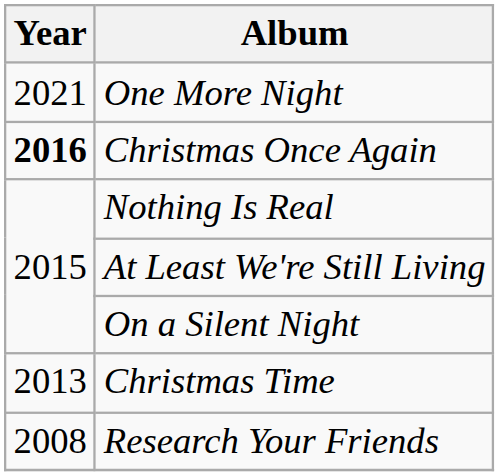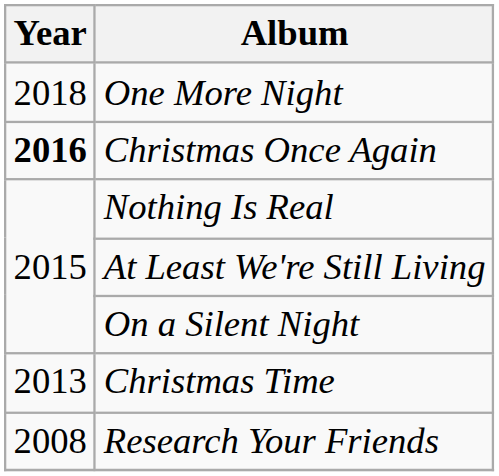 <table class="wikitable">
 <tr>
 <th align'"center">Year</th>
 <th align="center">Album</th>
 </tr>
 <tr>
-<td align="center">2021</td>
+<td align="center">2018</td>
 <td align="left"><em>One More Night</em></td>
 </tr>
 <tr>
 <td align="center"><strong>2016</strong></td>
 <td align="left"><em>Christmas Once Again</em></td>
 </tr>
 <tr>
 <td align="center" rowspan=3>2015</td>
 <td align="left"><em>Nothing Is Real</em></td>
 </tr>
 <tr>
 <td align="left"><em>At Least We're Still Living</em></td>
 </tr>
 <tr>
 <td align="left"><em>On a Silent Night</em></td>
 </tr>
 <tr>
 <td align="center">2013</td>
 <td align="left"><em>Christmas Time</em></td>
 </tr>
 <tr>
 <td align="center">2008</td>
 <td align="left"><em>Research Your Friends</em></td>
 </tr>
 <tr>
 </tr>
 </table>
